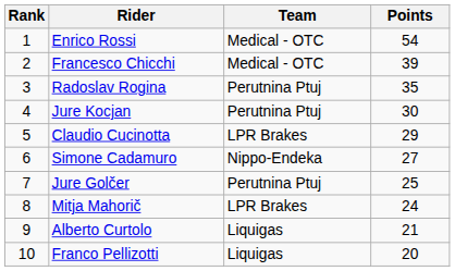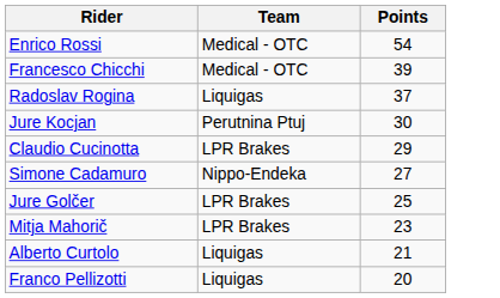 <table class="wikitable">
 <tr>
-<th>Rank</th>
 <th>Rider</th>
 <th>Team</th>
 <th>Points</th>
 </tr>
 <tr>
-<td align=center>1</td>
 <td width=180> <a href='#'>Enrico Rossi</a> </td>
 <td width=150>Medical - OTC</td>
 <td width=76 align=center>54</td>
 </tr>
 <tr>
-<td align=center>2</td>
 <td> <a href='#'>Francesco Chicchi</a></td>
 <td width=150>Medical - OTC</td>
 <td align=center>39</td>
 </tr>
 <tr>
-<td align=center>3</td>
 <td> <a href='#'>Radoslav Rogina</a></td>
-<td>Perutnina Ptuj</td>
-<td align=center>35</td>
+<td>Liquigas</td>
+<td align=center>37</td>
 </tr>
 <tr>
-<td align=center>4</td>
 <td> <a href='#'>Jure Kocjan</a></td>
 <td>Perutnina Ptuj</td>
 <td align=center>30</td>
 </tr>
 <tr>
-<td align=center>5</td>
 <td> <a href='#'>Claudio Cucinotta</a></td>
 <td>LPR Brakes</td>
 <td align=center>29</td>
 </tr>
 <tr>
-<td align=center>6</td>
 <td> <a href='#'>Simone Cadamuro</a></td>
 <td>Nippo-Endeka</td>
 <td align=center>27</td>
 </tr>
 <tr>
-<td align=center>7</td>
 <td> <a href='#'>Jure Golčer</a> </td>
-<td>Perutnina Ptuj</td>
+<td>LPR Brakes</td>
 <td align=center>25</td>
 </tr>
 <tr>
-<td align=center>8</td>
 <td> <a href='#'>Mitja Mahorič</a> </td>
 <td>LPR Brakes</td>
-<td align=center>24</td>
+<td align=center>23</td>
 </tr>
 <tr>
-<td align=center>9</td>
 <td> <a href='#'>Alberto Curtolo</a></td>
 <td>Liquigas</td>
 <td align=center>21</td>
 </tr>
 <tr>
-<td align=center>10</td>
 <td> <a href='#'>Franco Pellizotti</a></td>
 <td>Liquigas</td>
 <td align=center>20</td>
 </tr>
 </table>
